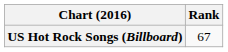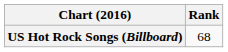 <table class="wikitable plainrowheaders" style="text-align:center">
 <tr>
 <th scope="col">Chart (2016)</th>
 <th scope="col">Rank</th>
 </tr>
 <tr>
 <th scope="row">US Hot Rock Songs (<em>Billboard</em>)</th>
-<td>67</td>
+<td>68</td>
 </tr>
 </table>
